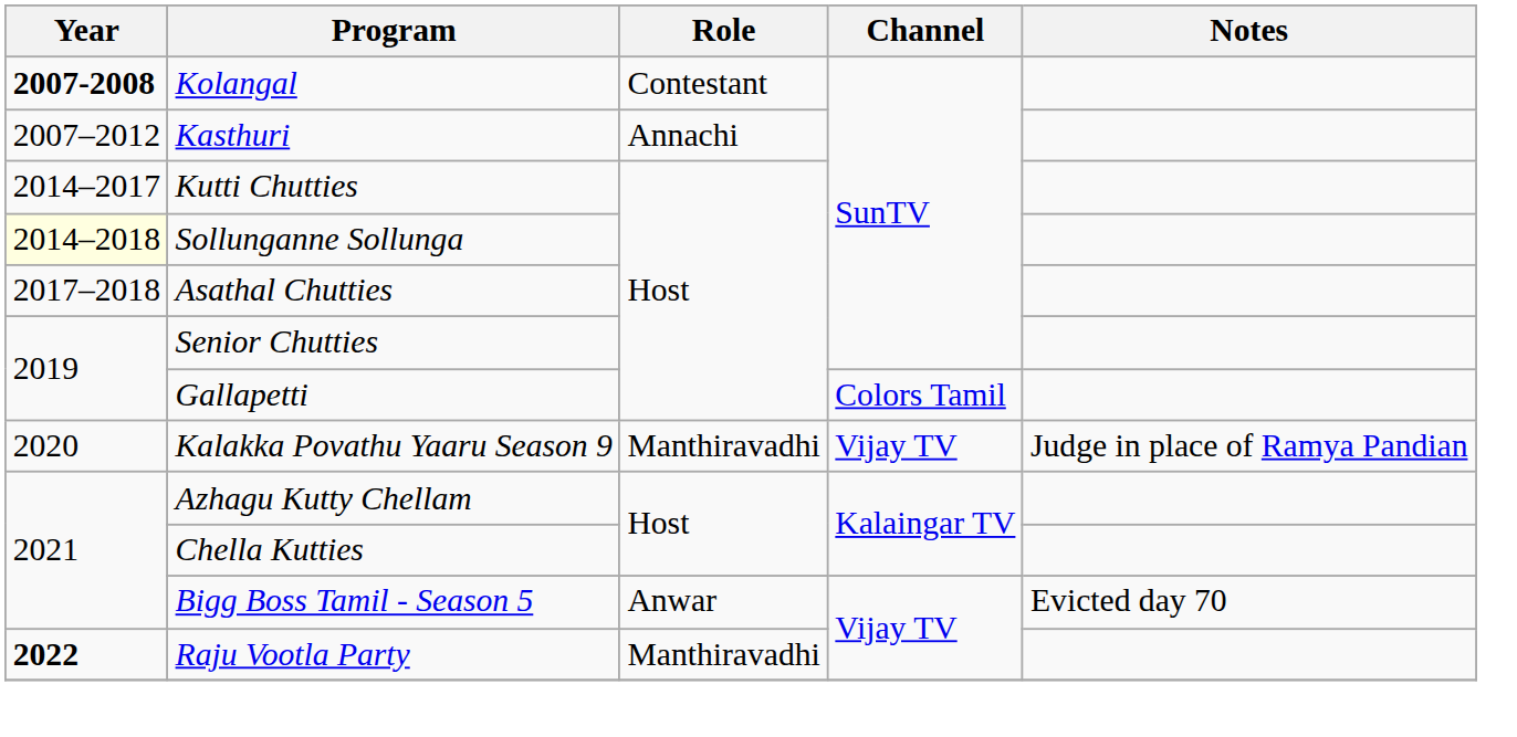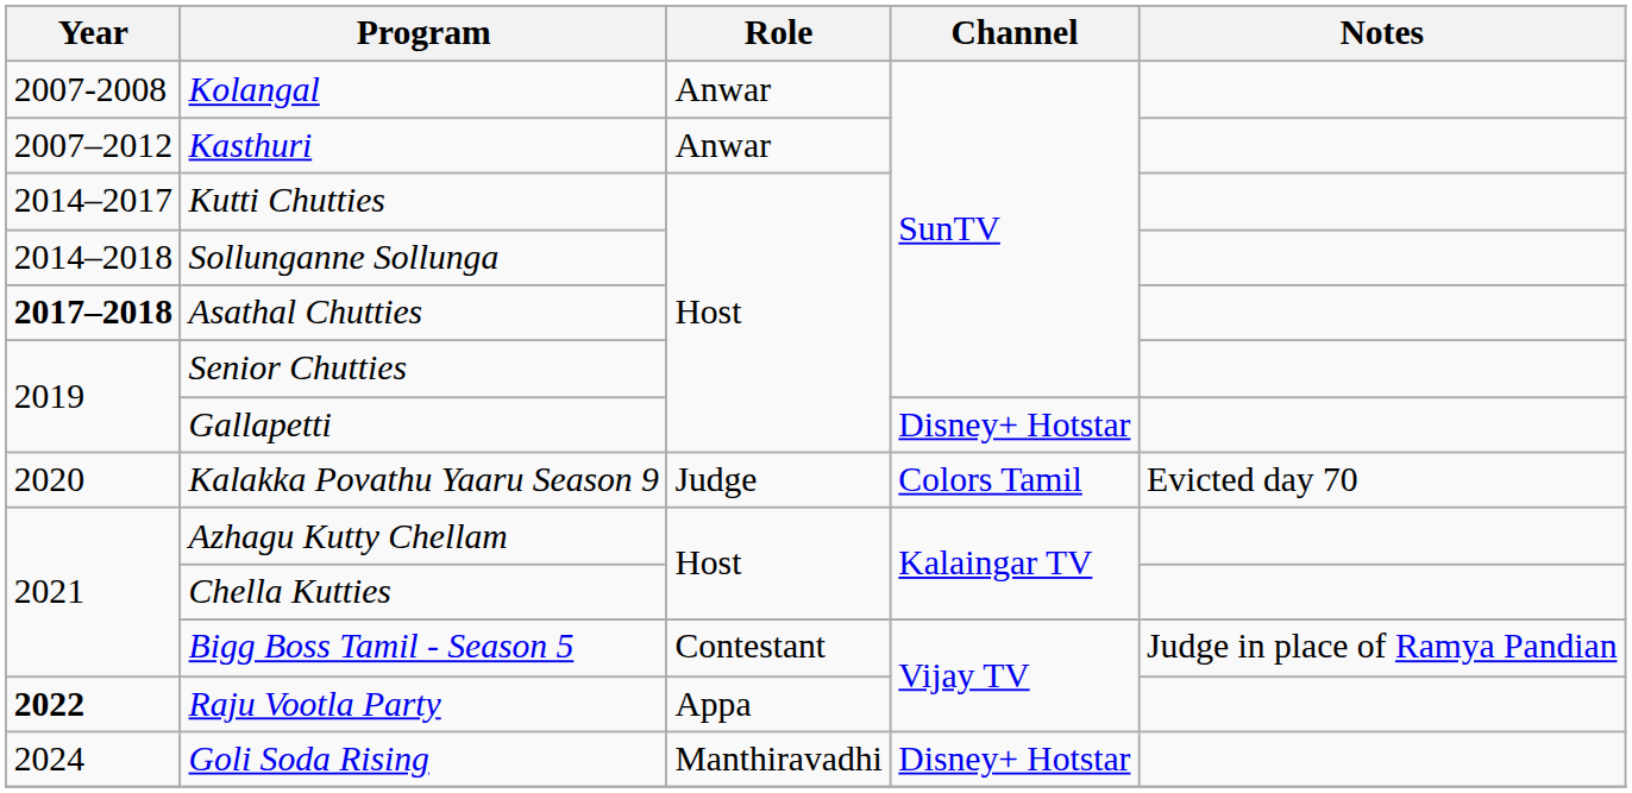 <table class="wikitable sortable">
 <tr>
 <th>Year</th>
 <th>Program</th>
 <th class="unsortable">Role</th>
 <th class="unsortable">Channel</th>
 <th class="unsortable">Notes</th>
 </tr>
 <tr>
-<td><strong>2007-2008</strong></td>
+<td>2007-2008</td>
 <td><a href='#'><em>Kolangal</em></a></td>
-<td>Contestant</td>
+<td>Anwar</td>
 <td rowspan="6"><a href='#'>SunTV</a></td>
 <td></td>
 </tr>
 <tr>
 <td>2007–2012</td>
 <td><em><a href='#'>Kasthuri</a></em></td>
-<td>Annachi</td>
+<td>Anwar</td>
 <td></td>
 </tr>
 <tr>
 <td>2014–2017</td>
 <td><em>Kutti Chutties</em></td>
 <td rowspan="5">Host</td>
 <td></td>
 </tr>
 <tr>
-<td style="background: lightyellow;">2014–2018</td>
+<td>2014–2018</td>
 <td><em>Sollunganne Sollunga</em></td>
 <td></td>
 </tr>
 <tr>
-<td>2017–2018</td>
+<td><strong>2017–2018</strong></td>
 <td><em>Asathal Chutties</em></td>
 <td></td>
 </tr>
 <tr>
 <td rowspan="2">2019</td>
 <td><em>Senior Chutties</em></td>
 <td></td>
 </tr>
 <tr>
 <td><em>Gallapetti</em></td>
-<td><a href='#'>Colors Tamil</a></td>
+<td><a href='#'>Disney+ Hotstar</a></td>
 <td></td>
 </tr>
 <tr>
 <td>2020</td>
 <td><em>Kalakka Povathu Yaaru Season 9</em></td>
-<td>Manthiravadhi</td>
-<td><a href='#'>Vijay TV</a></td>
-<td>Judge in place of <a href='#'>Ramya Pandian</a></td>
+<td>Judge</td>
+<td><a href='#'>Colors Tamil</a></td>
+<td>Evicted day 70</td>
 </tr>
 <tr>
 <td rowspan="3">2021</td>
 <td><em>Azhagu Kutty Chellam</em></td>
 <td rowspan="2">Host</td>
 <td rowspan="2"><a href='#'>Kalaingar TV</a></td>
 <td></td>
 </tr>
 <tr>
 <td><em>Chella Kutties</em></td>
 <td></td>
 </tr>
 <tr>
 <td><em><a href='#'>Bigg Boss Tamil - Season 5</a></em></td>
-<td>Anwar</td>
+<td>Contestant</td>
 <td rowspan="2"><a href='#'>Vijay TV</a></td>
-<td>Evicted day 70</td>
+<td>Judge in place of <a href='#'>Ramya Pandian</a></td>
 </tr>
 <tr>
 <td><strong>2022</strong></td>
 <td><em><a href='#'>Raju Vootla Party</a></em></td>
+<td>Appa</td>
+<td></td>
+</tr>
+<tr>
+<td>2024</td>
+<td><em><a href='#'>Goli Soda Rising</a></em></td>
 <td>Manthiravadhi</td>
+<td><a href='#'>Disney+ Hotstar</a></td>
 <td></td>
 </tr>
 <tr>
 </tr>
 </table>
